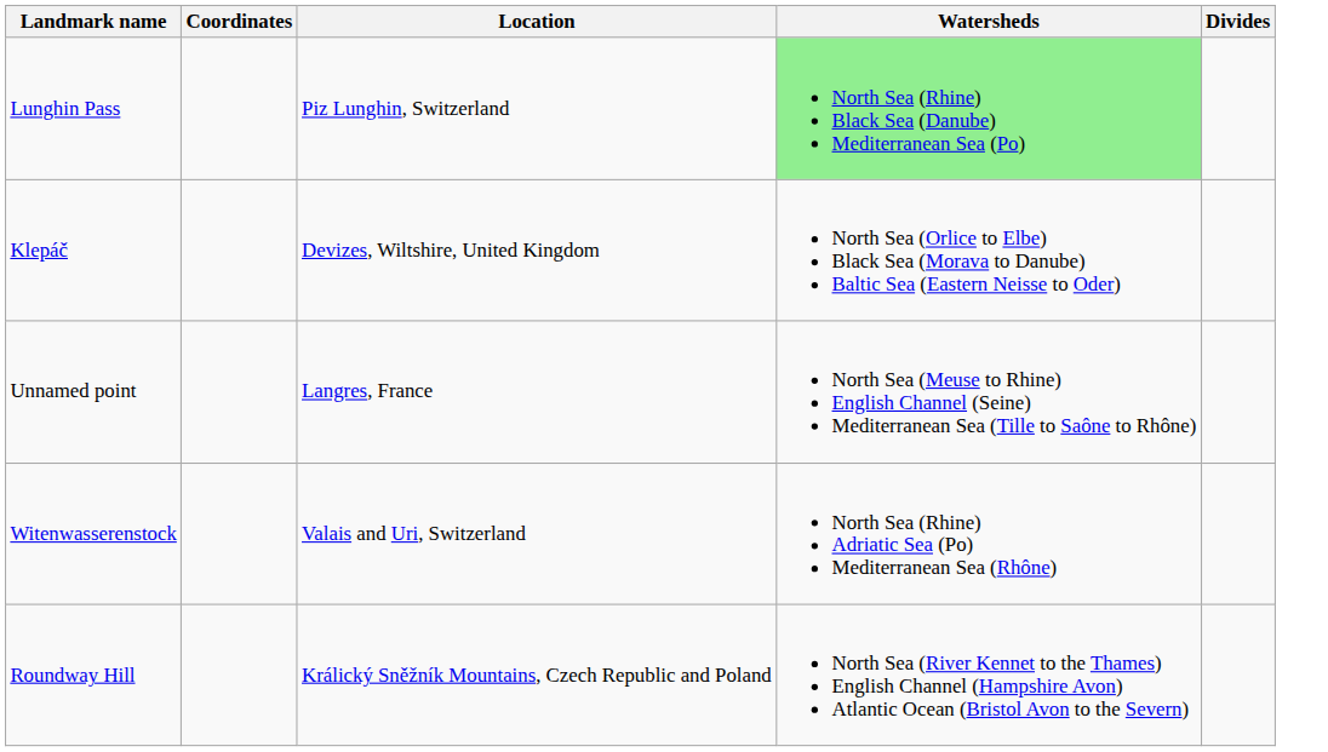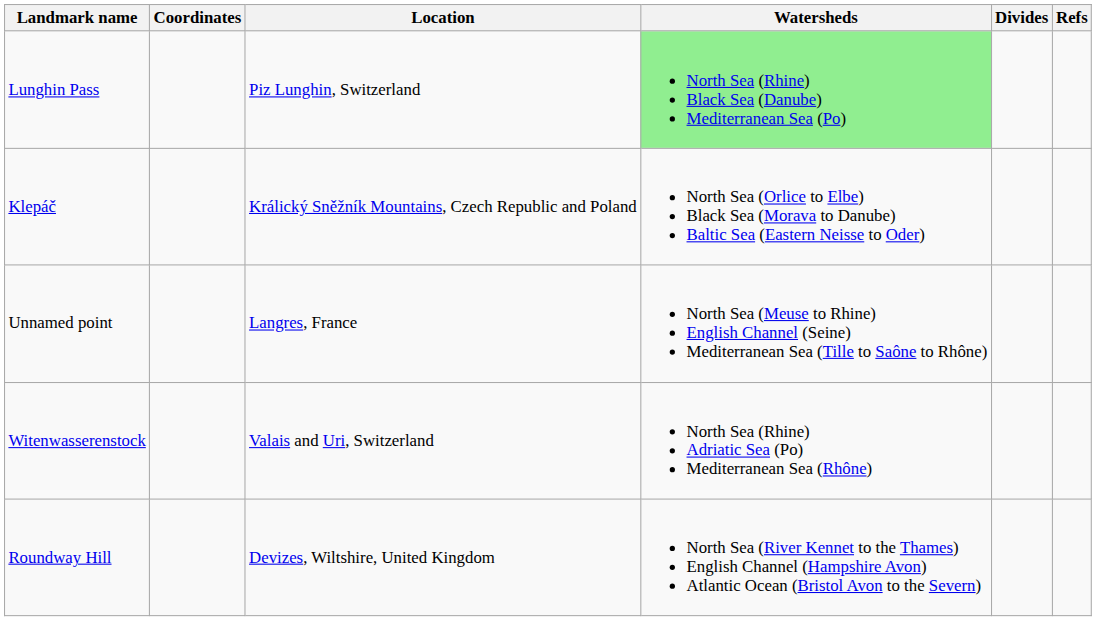 <table class="wikitable plainrowheaders">
 <tr>
 <th scope="col">Landmark name</th>
 <th scope="col">Coordinates</th>
 <th scope="col">Location</th>
 <th scope="col">Watersheds</th>
 <th scope="col">Divides</th>
+<th scope="col">Refs</th>
 </tr>
 <tr>
 <td><a href='#'>Lunghin Pass</a></td>
 <td></td>
 <td><a href='#'>Piz Lunghin</a>, Switzerland</td>
 <td style="background: lightgreen;"><br><ul><li><a href='#'>North Sea</a> (<a href='#'>Rhine</a>)</li><li><a href='#'>Black Sea</a> (<a href='#'>Danube</a>)</li><li><a href='#'>Mediterranean Sea</a> (<a href='#'>Po</a>)</li></ul></td>
 <td></td>
+<td></td>
 </tr>
 <tr>
 <td><a href='#'>Klepáč</a></td>
 <td></td>
-<td><a href='#'>Devizes</a>, Wiltshire, United Kingdom</td>
+<td><a href='#'>Králický Sněžník Mountains</a>, Czech Republic and Poland</td>
 <td><br><ul><li>North Sea (<a href='#'>Orlice</a> to <a href='#'>Elbe</a>)</li><li>Black Sea (<a href='#'>Morava</a> to Danube)</li><li><a href='#'>Baltic Sea</a> (<a href='#'>Eastern Neisse</a> to <a href='#'>Oder</a>)</li></ul></td>
+<td></td>
 <td></td>
 </tr>
 <tr>
 <td>Unnamed point</td>
 <td></td>
 <td><a href='#'>Langres</a>, France</td>
 <td><br><ul><li>North Sea (<a href='#'>Meuse</a> to Rhine)</li><li><a href='#'>English Channel</a> (Seine)</li><li>Mediterranean Sea (<a href='#'>Tille</a> to <a href='#'>Saône</a> to Rhône)</li></ul></td>
 <td></td>
+<td></td>
 </tr>
 <tr>
 <td><a href='#'>Witenwasserenstock</a></td>
 <td></td>
 <td><a href='#'>Valais</a> and <a href='#'>Uri</a>, Switzerland</td>
 <td><br><ul><li>North Sea (Rhine)</li><li><a href='#'>Adriatic Sea</a> (Po)</li><li>Mediterranean Sea (<a href='#'>Rhône</a>)</li></ul></td>
 <td></td>
+<td></td>
 </tr>
 <tr>
 <td><a href='#'>Roundway Hill</a></td>
 <td></td>
-<td><a href='#'>Králický Sněžník Mountains</a>, Czech Republic and Poland</td>
+<td><a href='#'>Devizes</a>, Wiltshire, United Kingdom</td>
 <td><br><ul><li>North Sea (<a href='#'>River Kennet</a> to the <a href='#'>Thames</a>)</li><li>English Channel (<a href='#'>Hampshire Avon</a>)</li><li>Atlantic Ocean (<a href='#'>Bristol Avon</a> to the <a href='#'>Severn</a>)</li></ul></td>
+<td></td>
 <td></td>
 </tr>
 </table>
